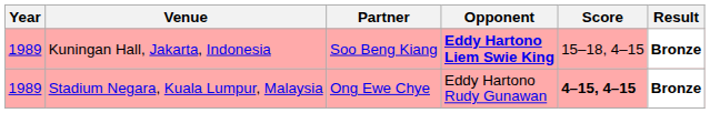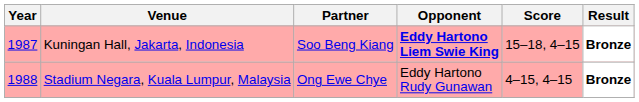 <table class="sortable wikitable" style="font-size: 90%;">
 <tr>
 <th>Year</th>
 <th>Venue</th>
 <th>Partner</th>
 <th>Opponent</th>
 <th>Score</th>
 <th>Result</th>
 </tr>
 <tr style="background:#FFAAAA">
-<td align="center"><a href='#'>1989</a></td>
+<td align="center"><a href='#'>1987</a></td>
 <td align="left">Kuningan Hall, <a href='#'>Jakarta</a>, <a href='#'>Indonesia</a></td>
 <td align="left"> <a href='#'>Soo Beng Kiang</a></td>
 <td align="left"><strong> <a href='#'>Eddy Hartono</a> <br> <a href='#'>Liem Swie King</a></strong></td>
 <td align="left">15–18, 4–15</td>
 <td style="text-align:left; background:white"> <strong>Bronze</strong></td>
 </tr>
 <tr style="background:#FFAAAA">
-<td align="center"><a href='#'>1989</a></td>
+<td align="center"><a href='#'>1988</a></td>
 <td align="left"><a href='#'>Stadium Negara</a>, <a href='#'>Kuala Lumpur</a>, <a href='#'>Malaysia</a></td>
 <td align="left"> <a href='#'>Ong Ewe Chye</a></td>
 <td align="left"> Eddy Hartono <br>  <a href='#'>Rudy Gunawan</a></td>
-<td align="left"><strong>4–15, 4–15</strong></td>
+<td align="left">4–15, 4–15</td>
 <td style="text-align:left; background:white"> <strong>Bronze</strong></td>
 </tr>
 </table>
